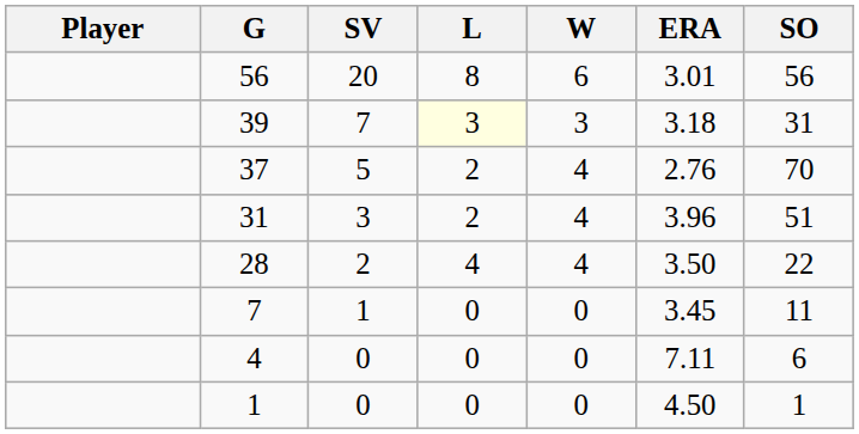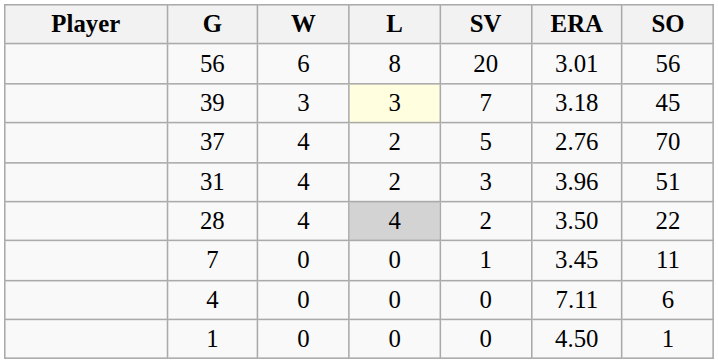 <table class="wikitable sortable">
 <tr>
 <th bgcolor="#DDDDFF" width="16%">Player</th>
 <th bgcolor="#DDDDFF" width="9%">G</th>
+<th bgcolor="#DDDDFF" width="9%">W</th>
+<th bgcolor="#DDDDFF" width="9%">L</th>
 <th bgcolor="#DDDDFF" width="9%">SV</th>
-<th bgcolor="#DDDDFF" width="9%">L</th>
-<th bgcolor="#DDDDFF" width="9%">W</th>
 <th bgcolor="#DDDDFF" width="9%">ERA</th>
 <th bgcolor="#DDDDFF" width="9%">SO</th>
 </tr>
 <tr align="center">
 <td></td>
 <td>56</td>
+<td>6</td>
+<td>8</td>
 <td>20</td>
-<td>8</td>
-<td>6</td>
 <td>3.01</td>
 <td>56</td>
 </tr>
 <tr align="center">
 <td></td>
 <td>39</td>
+<td>3</td>
+<td style="background: lightyellow;">3</td>
 <td>7</td>
-<td style="background: lightyellow;">3</td>
-<td>3</td>
 <td>3.18</td>
-<td>31</td>
+<td>45</td>
 </tr>
 <tr align=center>
 <td></td>
 <td>37</td>
+<td>4</td>
+<td>2</td>
 <td>5</td>
-<td>2</td>
-<td>4</td>
 <td>2.76</td>
 <td>70</td>
 </tr>
 <tr align="center">
 <td></td>
 <td>31</td>
+<td>4</td>
+<td>2</td>
 <td>3</td>
-<td>2</td>
-<td>4</td>
 <td>3.96</td>
 <td>51</td>
 </tr>
 <tr align="center">
 <td></td>
 <td>28</td>
+<td>4</td>
+<td style="background: lightgrey;">4</td>
 <td>2</td>
-<td>4</td>
-<td>4</td>
 <td>3.50</td>
 <td>22</td>
 </tr>
 <tr align="center">
 <td></td>
 <td>7</td>
-<td>1</td>
 <td>0</td>
 <td>0</td>
+<td>1</td>
 <td>3.45</td>
 <td>11</td>
 </tr>
 <tr align="center">
 <td></td>
 <td>4</td>
 <td>0</td>
 <td>0</td>
 <td>0</td>
 <td>7.11</td>
 <td>6</td>
 </tr>
 <tr align="center">
 <td></td>
 <td>1</td>
 <td>0</td>
 <td>0</td>
 <td>0</td>
 <td>4.50</td>
 <td>1</td>
 </tr>
 </table>
